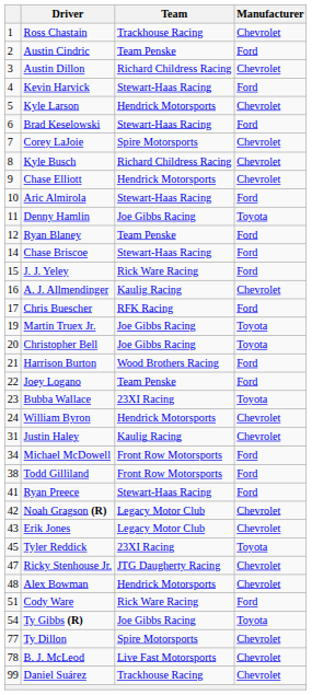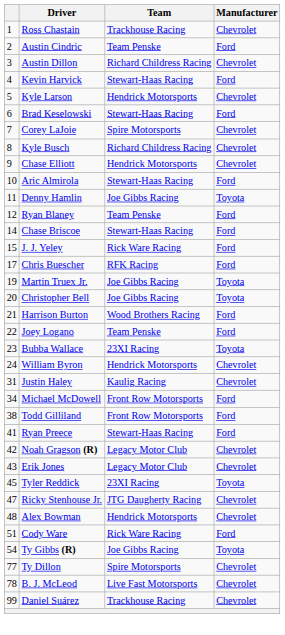 <table class="wikitable" style="font-size:95%">
 <tr>
 <th></th>
 <th>Driver</th>
 <th>Team</th>
 <th>Manufacturer</th>
 </tr>
 <tr>
 <td>1</td>
 <td><a href='#'>Ross Chastain</a></td>
 <td><a href='#'>Trackhouse Racing</a></td>
 <td><a href='#'>Chevrolet</a></td>
 </tr>
 <tr>
 <td>2</td>
 <td><a href='#'>Austin Cindric</a></td>
 <td><a href='#'>Team Penske</a></td>
 <td><a href='#'>Ford</a></td>
 </tr>
 <tr>
 <td>3</td>
 <td><a href='#'>Austin Dillon</a></td>
 <td><a href='#'>Richard Childress Racing</a></td>
 <td><a href='#'>Chevrolet</a></td>
 </tr>
 <tr>
 <td>4</td>
 <td><a href='#'>Kevin Harvick</a></td>
 <td><a href='#'>Stewart-Haas Racing</a></td>
 <td><a href='#'>Ford</a></td>
 </tr>
 <tr>
 <td>5</td>
 <td><a href='#'>Kyle Larson</a></td>
 <td><a href='#'>Hendrick Motorsports</a></td>
 <td><a href='#'>Chevrolet</a></td>
 </tr>
 <tr>
 <td>6</td>
 <td><a href='#'>Brad Keselowski</a></td>
 <td><a href='#'>Stewart-Haas Racing</a></td>
 <td><a href='#'>Ford</a></td>
 </tr>
 <tr>
 <td>7</td>
 <td><a href='#'>Corey LaJoie</a></td>
 <td><a href='#'>Spire Motorsports</a></td>
 <td><a href='#'>Chevrolet</a></td>
 </tr>
 <tr>
 <td>8</td>
 <td><a href='#'>Kyle Busch</a></td>
 <td><a href='#'>Richard Childress Racing</a></td>
 <td><a href='#'>Chevrolet</a></td>
 </tr>
 <tr>
 <td>9</td>
 <td><a href='#'>Chase Elliott</a></td>
 <td><a href='#'>Hendrick Motorsports</a></td>
 <td><a href='#'>Chevrolet</a></td>
 </tr>
 <tr>
 <td>10</td>
 <td><a href='#'>Aric Almirola</a></td>
 <td><a href='#'>Stewart-Haas Racing</a></td>
 <td><a href='#'>Ford</a></td>
 </tr>
 <tr>
 <td>11</td>
 <td><a href='#'>Denny Hamlin</a></td>
 <td><a href='#'>Joe Gibbs Racing</a></td>
 <td><a href='#'>Toyota</a></td>
 </tr>
 <tr>
 <td>12</td>
 <td><a href='#'>Ryan Blaney</a></td>
 <td><a href='#'>Team Penske</a></td>
 <td><a href='#'>Ford</a></td>
 </tr>
 <tr>
 <td>14</td>
 <td><a href='#'>Chase Briscoe</a></td>
 <td><a href='#'>Stewart-Haas Racing</a></td>
 <td><a href='#'>Ford</a></td>
 </tr>
 <tr>
 <td>15</td>
 <td><a href='#'>J. J. Yeley</a></td>
 <td><a href='#'>Rick Ware Racing</a></td>
 <td><a href='#'>Ford</a></td>
-</tr>
-<tr>
-<td>16</td>
-<td><a href='#'>A. J. Allmendinger</a></td>
-<td><a href='#'>Kaulig Racing</a></td>
-<td><a href='#'>Chevrolet</a></td>
 </tr>
 <tr>
 <td>17</td>
 <td><a href='#'>Chris Buescher</a></td>
 <td><a href='#'>RFK Racing</a></td>
 <td><a href='#'>Ford</a></td>
 </tr>
 <tr>
 <td>19</td>
 <td><a href='#'>Martin Truex Jr.</a></td>
 <td><a href='#'>Joe Gibbs Racing</a></td>
 <td><a href='#'>Toyota</a></td>
 </tr>
 <tr>
 <td>20</td>
 <td><a href='#'>Christopher Bell</a></td>
 <td><a href='#'>Joe Gibbs Racing</a></td>
 <td><a href='#'>Toyota</a></td>
 </tr>
 <tr>
 <td>21</td>
 <td><a href='#'>Harrison Burton</a></td>
 <td><a href='#'>Wood Brothers Racing</a></td>
 <td><a href='#'>Ford</a></td>
 </tr>
 <tr>
 <td>22</td>
 <td><a href='#'>Joey Logano</a></td>
 <td><a href='#'>Team Penske</a></td>
 <td><a href='#'>Ford</a></td>
 </tr>
 <tr>
 <td>23</td>
 <td><a href='#'>Bubba Wallace</a></td>
 <td><a href='#'>23XI Racing</a></td>
 <td><a href='#'>Toyota</a></td>
 </tr>
 <tr>
 <td>24</td>
 <td><a href='#'>William Byron</a></td>
 <td><a href='#'>Hendrick Motorsports</a></td>
 <td><a href='#'>Chevrolet</a></td>
 </tr>
 <tr>
 <td>31</td>
 <td><a href='#'>Justin Haley</a></td>
 <td><a href='#'>Kaulig Racing</a></td>
 <td><a href='#'>Chevrolet</a></td>
 </tr>
 <tr>
 <td>34</td>
 <td><a href='#'>Michael McDowell</a></td>
 <td><a href='#'>Front Row Motorsports</a></td>
 <td><a href='#'>Ford</a></td>
 </tr>
 <tr>
 <td>38</td>
 <td><a href='#'>Todd Gilliland</a></td>
 <td><a href='#'>Front Row Motorsports</a></td>
 <td><a href='#'>Ford</a></td>
 </tr>
 <tr>
 <td>41</td>
 <td><a href='#'>Ryan Preece</a></td>
 <td><a href='#'>Stewart-Haas Racing</a></td>
 <td><a href='#'>Ford</a></td>
 </tr>
 <tr>
 <td>42</td>
 <td><a href='#'>Noah Gragson</a> <strong>(R)</strong></td>
 <td><a href='#'>Legacy Motor Club</a></td>
 <td><a href='#'>Chevrolet</a></td>
 </tr>
 <tr>
 <td>43</td>
 <td><a href='#'>Erik Jones</a></td>
 <td><a href='#'>Legacy Motor Club</a></td>
 <td><a href='#'>Chevrolet</a></td>
 </tr>
 <tr>
 <td>45</td>
 <td><a href='#'>Tyler Reddick</a></td>
 <td><a href='#'>23XI Racing</a></td>
 <td><a href='#'>Toyota</a></td>
 </tr>
 <tr>
 <td>47</td>
 <td><a href='#'>Ricky Stenhouse Jr.</a></td>
 <td><a href='#'>JTG Daugherty Racing</a></td>
 <td><a href='#'>Chevrolet</a></td>
 </tr>
 <tr>
 <td>48</td>
 <td><a href='#'>Alex Bowman</a></td>
 <td><a href='#'>Hendrick Motorsports</a></td>
 <td><a href='#'>Chevrolet</a></td>
 </tr>
 <tr>
 <td>51</td>
 <td><a href='#'>Cody Ware</a></td>
 <td><a href='#'>Rick Ware Racing</a></td>
 <td><a href='#'>Ford</a></td>
 </tr>
 <tr>
 <td>54</td>
 <td><a href='#'>Ty Gibbs</a> <strong>(R)</strong></td>
 <td><a href='#'>Joe Gibbs Racing</a></td>
 <td><a href='#'>Toyota</a></td>
 </tr>
 <tr>
 <td>77</td>
 <td><a href='#'>Ty Dillon</a></td>
 <td><a href='#'>Spire Motorsports</a></td>
 <td><a href='#'>Chevrolet</a></td>
 </tr>
 <tr>
 <td>78</td>
 <td><a href='#'>B. J. McLeod</a></td>
 <td><a href='#'>Live Fast Motorsports</a></td>
 <td><a href='#'>Chevrolet</a></td>
 </tr>
 <tr>
 <td>99</td>
 <td><a href='#'>Daniel Suárez</a></td>
 <td><a href='#'>Trackhouse Racing</a></td>
 <td><a href='#'>Chevrolet</a></td>
 </tr>
 <tr>
 <th colspan="4"></th>
 </tr>
 </table>
